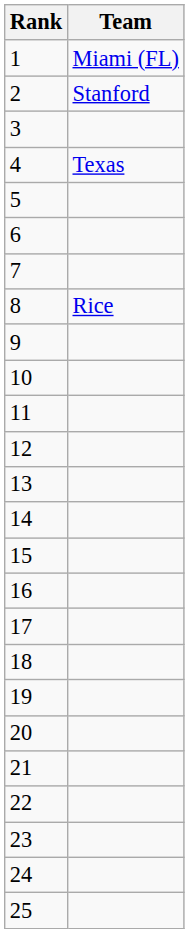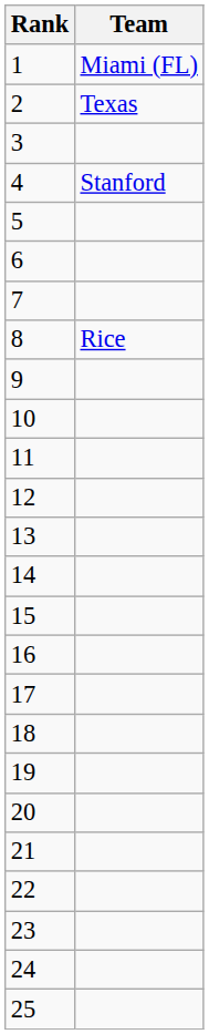 <table class=wikitable>
 <tr>
 <th>Rank</th>
 <th>Team</th>
 </tr>
 <tr>
 <td>1</td>
 <td><a href='#'>Miami (FL)</a></td>
 </tr>
 <tr>
 <td>2</td>
-<td><a href='#'>Stanford</a></td>
+<td><a href='#'>Texas</a></td>
 </tr>
 <tr>
 <td>3</td>
 <td></td>
 </tr>
 <tr>
 <td>4</td>
-<td><a href='#'>Texas</a></td>
+<td><a href='#'>Stanford</a></td>
 </tr>
 <tr>
 <td>5</td>
 <td></td>
 </tr>
 <tr>
 <td>6</td>
 <td></td>
 </tr>
 <tr>
 <td>7</td>
 <td></td>
 </tr>
 <tr>
 <td>8</td>
 <td><a href='#'>Rice</a></td>
 </tr>
 <tr>
 <td>9</td>
 <td></td>
 </tr>
 <tr>
 <td>10</td>
 <td></td>
 </tr>
 <tr>
 <td>11</td>
 <td></td>
 </tr>
 <tr>
 <td>12</td>
 <td></td>
 </tr>
 <tr>
 <td>13</td>
 <td></td>
 </tr>
 <tr>
 <td>14</td>
 <td></td>
 </tr>
 <tr>
 <td>15</td>
 <td></td>
 </tr>
 <tr>
 <td>16</td>
 <td></td>
 </tr>
 <tr>
 <td>17</td>
 <td></td>
 </tr>
 <tr>
 <td>18</td>
 <td></td>
 </tr>
 <tr>
 <td>19</td>
 <td></td>
 </tr>
 <tr>
 <td>20</td>
 <td></td>
 </tr>
 <tr>
 <td>21</td>
 <td></td>
 </tr>
 <tr>
 <td>22</td>
 <td></td>
 </tr>
 <tr>
 <td>23</td>
 <td></td>
 </tr>
 <tr>
 <td>24</td>
 <td></td>
 </tr>
 <tr>
 <td>25</td>
 <td></td>
 </tr>
 </table>
